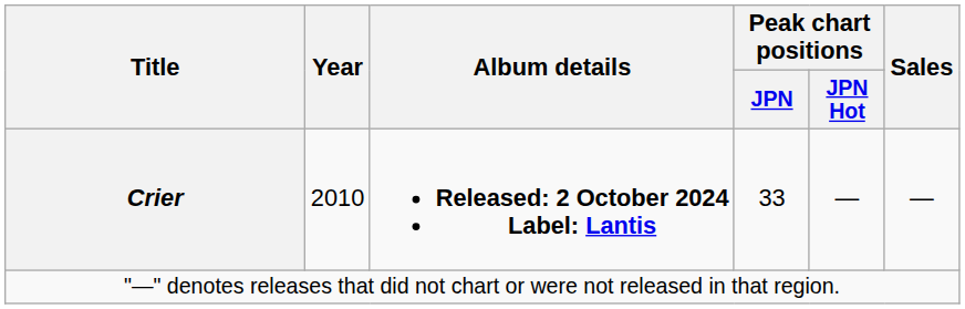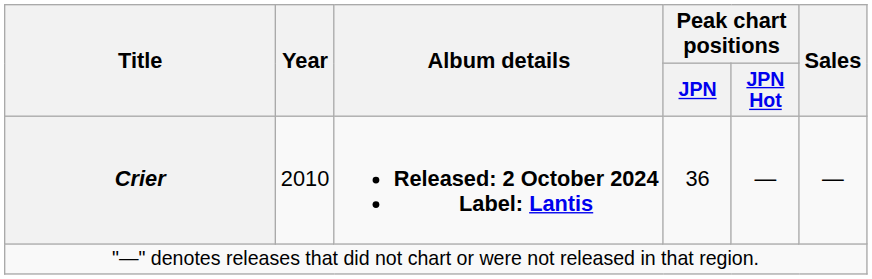 <table class="wikitable plainrowheaders" style="text-align:center;">
 <tr>
 <th scope="col" rowspan="2" style="width:12em;">Title</th>
 <th scope="col" rowspan="2">Year</th>
 <th scope="col" rowspan="2">Album details</th>
 <th scope="col" colspan="2">Peak chart positions</th>
 <th scope="col" rowspan="2">Sales</th>
 </tr>
 <tr>
 <th scope="col" style="width:3em;font-size:90%;"><a href='#'>JPN</a></th>
 <th scope="col" style="width:3em;font-size:90%;"><a href='#'>JPN<br>Hot</a></th>
 </tr>
 <tr>
 <th scope="row"><em>Crier</em></th>
 <td>2010</td>
 <td><strong><br><ul><li>Released: 2 October 2024</li><li>Label: <a href='#'>Lantis</a></li></ul></strong></td>
-<td>33</td>
+<td>36</td>
 <td>—</td>
 <td>—</td>
 </tr>
 <tr>
 <td colspan="6" style="font-size:90%;">"—" denotes releases that did not chart or were not released in that region.</td>
 </tr>
 </table>
